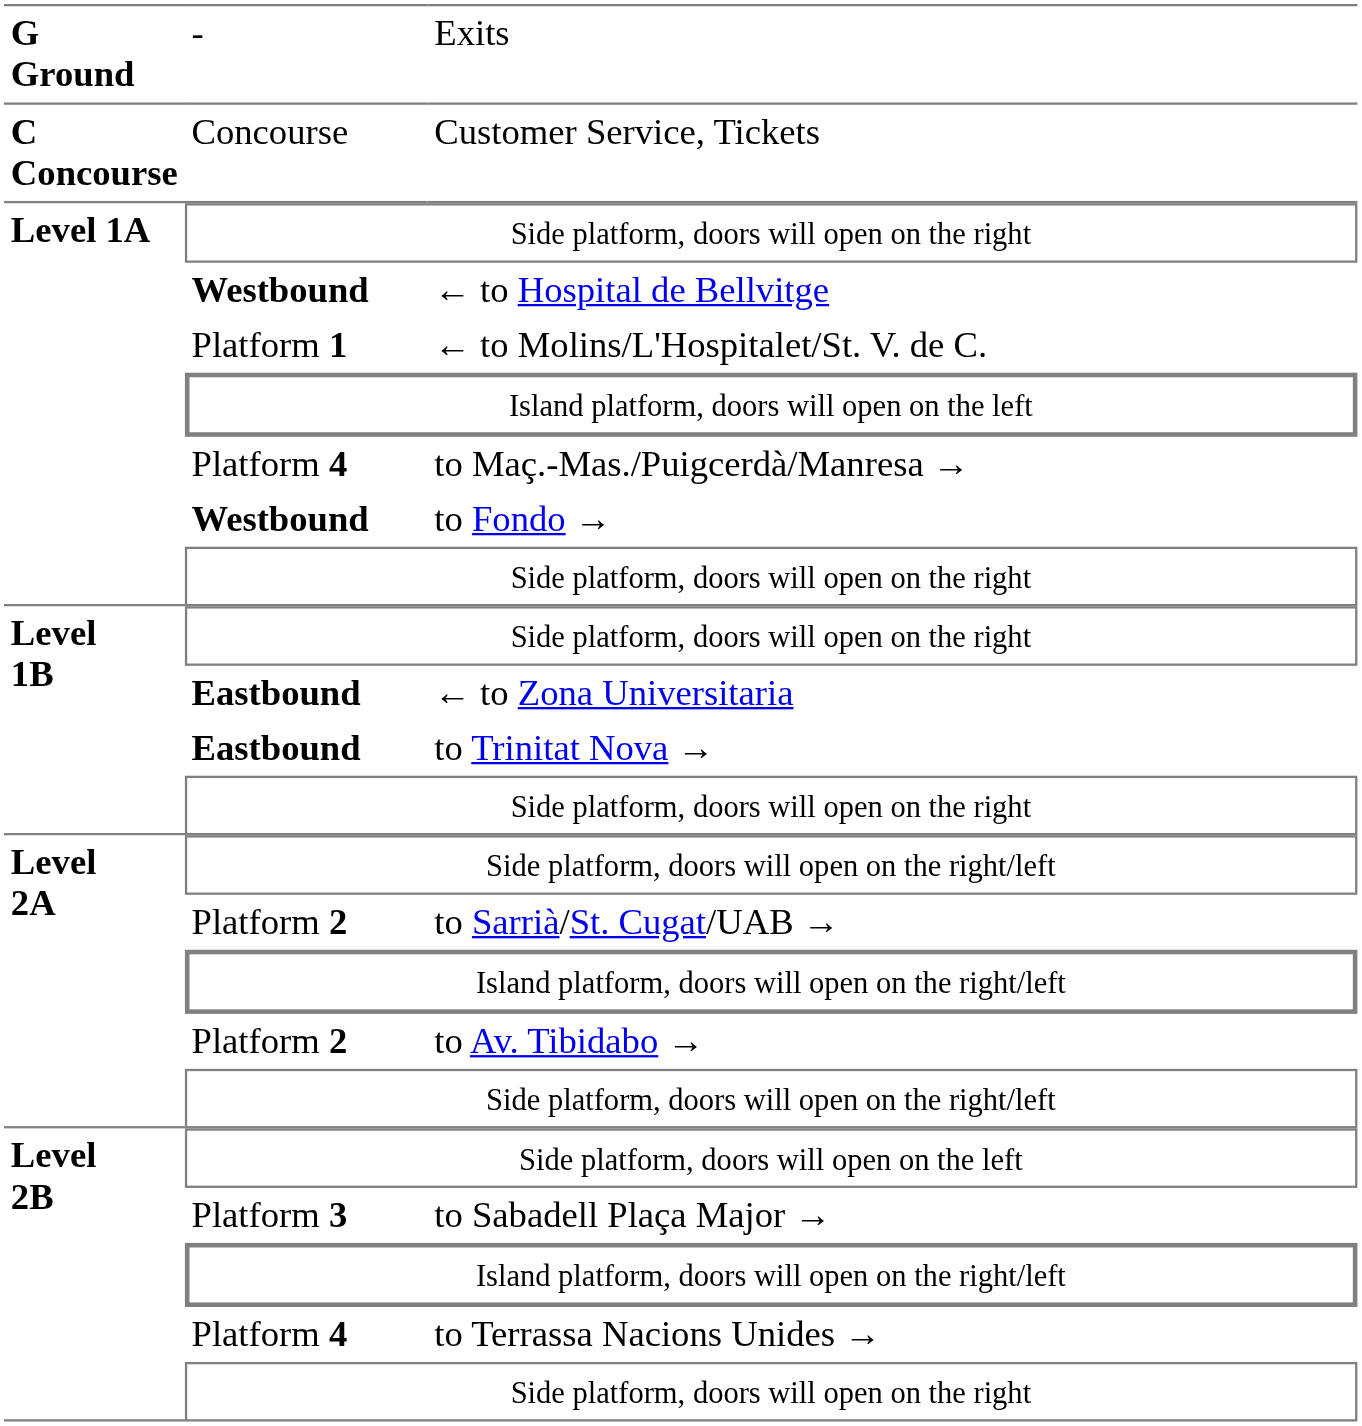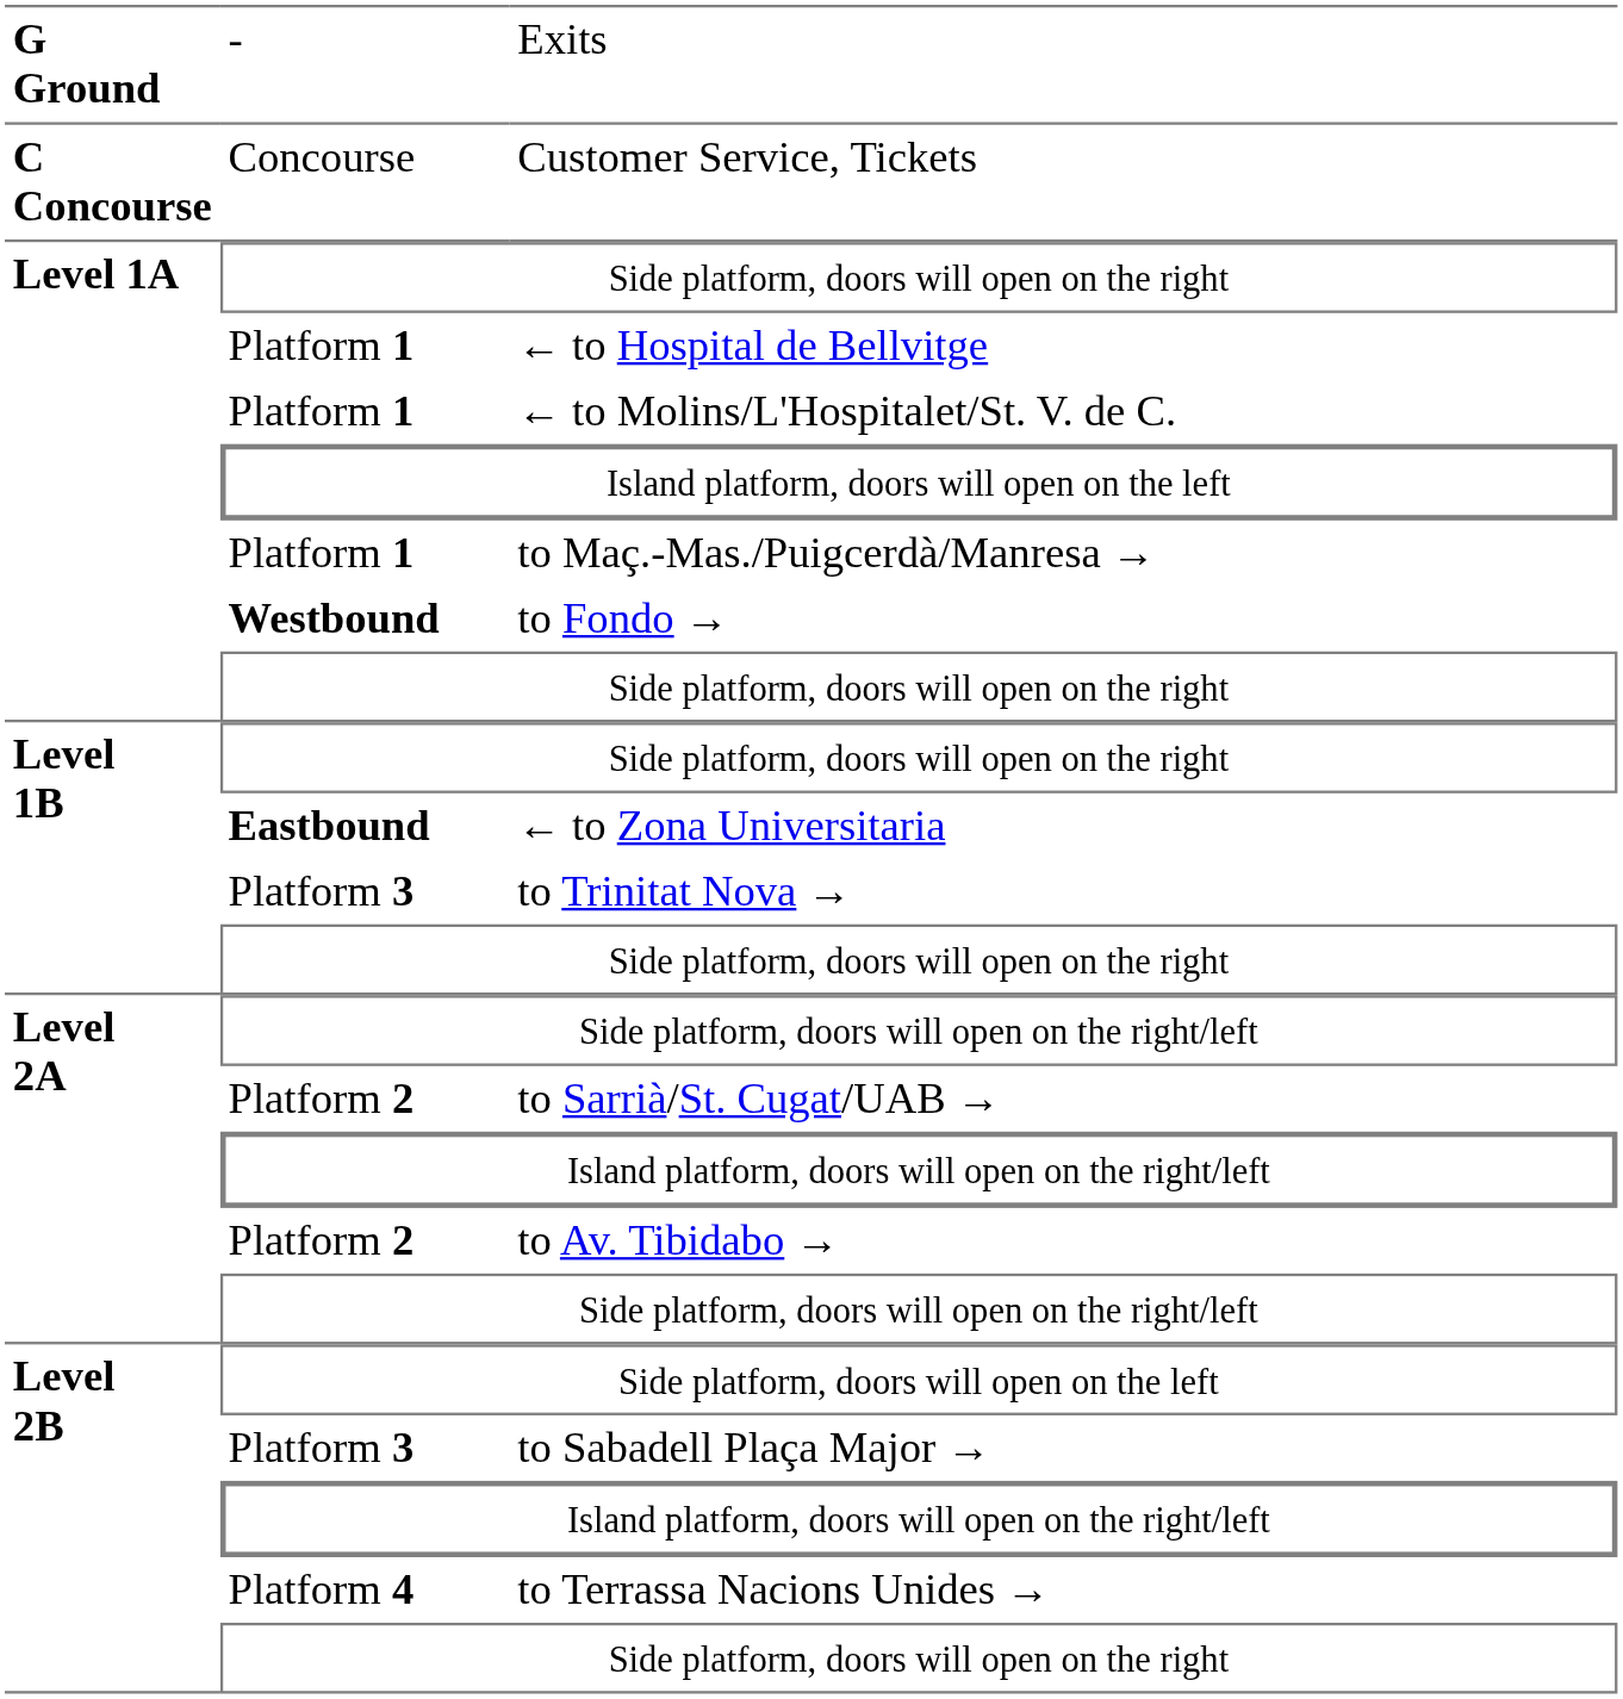 <table border=0 cellspacing=0 cellpadding=3>
 <tr>
 <td style="border-bottom:solid 1px gray;border-top:solid 1px gray;" width=50 valign=top><strong>G<br>Ground</strong></td>
 <td style="border-top:solid 1px gray;border-bottom:solid 1px gray;" width=100 valign=top>-</td>
 <td style="border-top:solid 1px gray;border-bottom:solid 1px gray;" width=400 valign=top>Exits</td>
 </tr>
 <tr>
 <td style="border-bottom:solid 1px gray;" valign=top><strong>C<br>Concourse</strong></td>
 <td style="border-bottom:solid 1px gray;" valign=top>Concourse</td>
 <td style="border-bottom:solid 1px gray;" valign=top>Customer Service, Tickets</td>
 </tr>
 <tr>
 <td style="border-bottom:solid 1px gray;" rowspan=8 valign=top><strong>Level 1A</strong></td>
 </tr>
 <tr>
 <td style="border:solid 1px gray;text-align:center;" colspan=5><small>Side platform, doors will open on the right</small></td>
 </tr>
 <tr>
-<td><span><strong>Westbound</strong></span></td>
+<td>Platform <strong>1</strong></td>
 <td>←  to <a href='#'>Hospital de Bellvitge</a> </td>
 </tr>
 <tr>
 <td>Platform <strong>1</strong></td>
 <td>←  to Molins/L'Hospitalet/St. V. de C.</td>
 </tr>
 <tr>
 <td style="border:solid 2px gray;text-align:center;" colspan=5><small>Island platform, doors will open on the left</small></td>
 </tr>
 <tr>
-<td>Platform <span><strong>4</strong></span></td>
+<td>Platform <strong>1</strong></td>
 <td> to Maç.-Mas./Puigcerdà/Manresa →</td>
 </tr>
 <tr>
 <td><span><strong>Westbound</strong></span></td>
 <td> to <a href='#'>Fondo</a>  →</td>
 </tr>
 <tr>
 <td style="border:solid 1px gray;text-align:center;" colspan=5><small>Side platform, doors will open on the right</small></td>
 </tr>
 <tr>
 <td style="border-bottom:solid 1px gray;" rowspan=4 valign=top><strong>Level<br>1B</strong></td>
 <td style="border:solid 1px gray;text-align:center;" colspan=5><small>Side platform, doors will open on the right</small></td>
 </tr>
 <tr>
 <td><span><strong>Eastbound</strong></span></td>
 <td>←  to <a href='#'>Zona Universitaria</a> </td>
 </tr>
 <tr>
-<td><span><strong>Eastbound</strong></span></td>
+<td>Platform <span><strong>3</strong></span></td>
 <td> to <a href='#'>Trinitat Nova</a>  →</td>
 </tr>
 <tr>
 <td style="border:solid 1px gray;text-align:center;" colspan=5><small>Side platform, doors will open on the right</small></td>
 </tr>
 <tr>
 <td style="border-bottom:solid 1px gray;" rowspan=5 valign=top><strong>Level<br>2A</strong></td>
 <td style="border:solid 1px gray;text-align:center;" colspan=5><small>Side platform, doors will open on the right/left</small></td>
 </tr>
 <tr>
 <td>Platform <strong>2</strong></td>
 <td> to <a href='#'>Sarrià</a>/<a href='#'>St. Cugat</a>/UAB →</td>
 </tr>
 <tr>
 <td style="border:solid 2px gray;text-align:center;" colspan=5><small>Island platform, doors will open on the right/left</small></td>
 </tr>
 <tr>
 <td>Platform <span><strong>2</strong></span></td>
 <td> to <a href='#'>Av. Tibidabo</a> →</td>
 </tr>
 <tr>
 <td style="border:solid 1px gray;text-align:center;" colspan=5><small>Side platform, doors will open on the right/left</small></td>
 </tr>
 <tr>
 <td style="border-bottom:solid 1px gray;" rowspan=7 valign=top><strong>Level<br>2B</strong></td>
 </tr>
 <tr>
 <td style="border:solid 1px gray;text-align:center;" colspan=5><small>Side platform, doors will open on the left</small></td>
 </tr>
 <tr>
 <td>Platform <span><strong>3</strong></span></td>
 <td> to Sabadell Plaça Major →</td>
 </tr>
 <tr>
 <td style="border:solid 2px gray;text-align:center;" colspan=5><small>Island platform, doors will open on the right/left</small></td>
 </tr>
 <tr>
 <td>Platform <span><strong>4</strong></span></td>
 <td> to Terrassa Nacions Unides →</td>
 </tr>
 <tr>
 <td style="border:solid 1px gray;text-align:center;" colspan=5><small>Side platform, doors will open on the right</small></td>
 </tr>
 </table>
